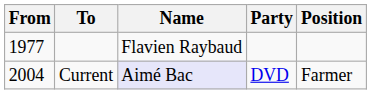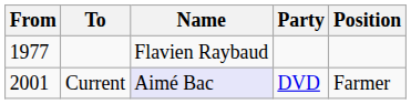 <table class="wikitable">
 <tr>
 <th>From</th>
 <th>To</th>
 <th>Name</th>
 <th>Party</th>
 <th>Position</th>
 </tr>
 <tr>
 <td>1977</td>
 <td></td>
 <td>Flavien Raybaud</td>
 <td></td>
 <td></td>
 </tr>
 <tr>
-<td>2004</td>
+<td>2001</td>
 <td>Current</td>
 <td style="background: lavender;">Aimé Bac</td>
 <td><a href='#'>DVD</a></td>
 <td>Farmer</td>
 </tr>
 </table>
